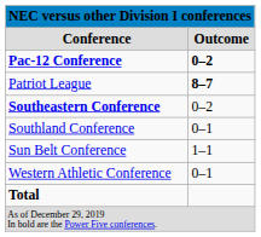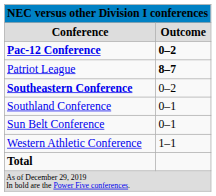 <table class="wikitable" style="white-space:nowrap; font-size:100%;">
 <tr>
 <td colspan="2" style="text-align:center; background:#0081C4;"><span><strong>NEC versus other Division I conferences</strong></span></td>
 </tr>
 <tr>
 <th style="text-align:center; background:#ddd;">Conference</th>
 <th style="text-align:center; background:#ddd;">Outcome</th>
 </tr>
 <tr>
 <td><strong><a href='#'>Pac-12 Conference</a></strong></td>
 <td><strong>0–2</strong></td>
 </tr>
 <tr>
 <td><a href='#'>Patriot League</a></td>
 <td><strong>8–7</strong></td>
 </tr>
 <tr>
 <td><strong><a href='#'>Southeastern Conference</a></strong></td>
 <td>0–2</td>
 </tr>
 <tr>
 <td><a href='#'>Southland Conference</a></td>
 <td>0–1</td>
 </tr>
 <tr>
 <td><a href='#'>Sun Belt Conference</a></td>
-<td>1–1</td>
+<td>0–1</td>
 </tr>
 <tr>
 <td><a href='#'>Western Athletic Conference</a></td>
-<td>0–1</td>
+<td>1–1</td>
 </tr>
 <tr>
 <td><strong>Total</strong></td>
 <td></td>
 </tr>
 <tr>
 <td colspan="2"  style="font-size:8pt; text-align:left; background:#ddd;">As of December 29, 2019 <br> In bold are the <a href='#'>Power Five conferences</a>.</td>
 </tr>
 </table>
